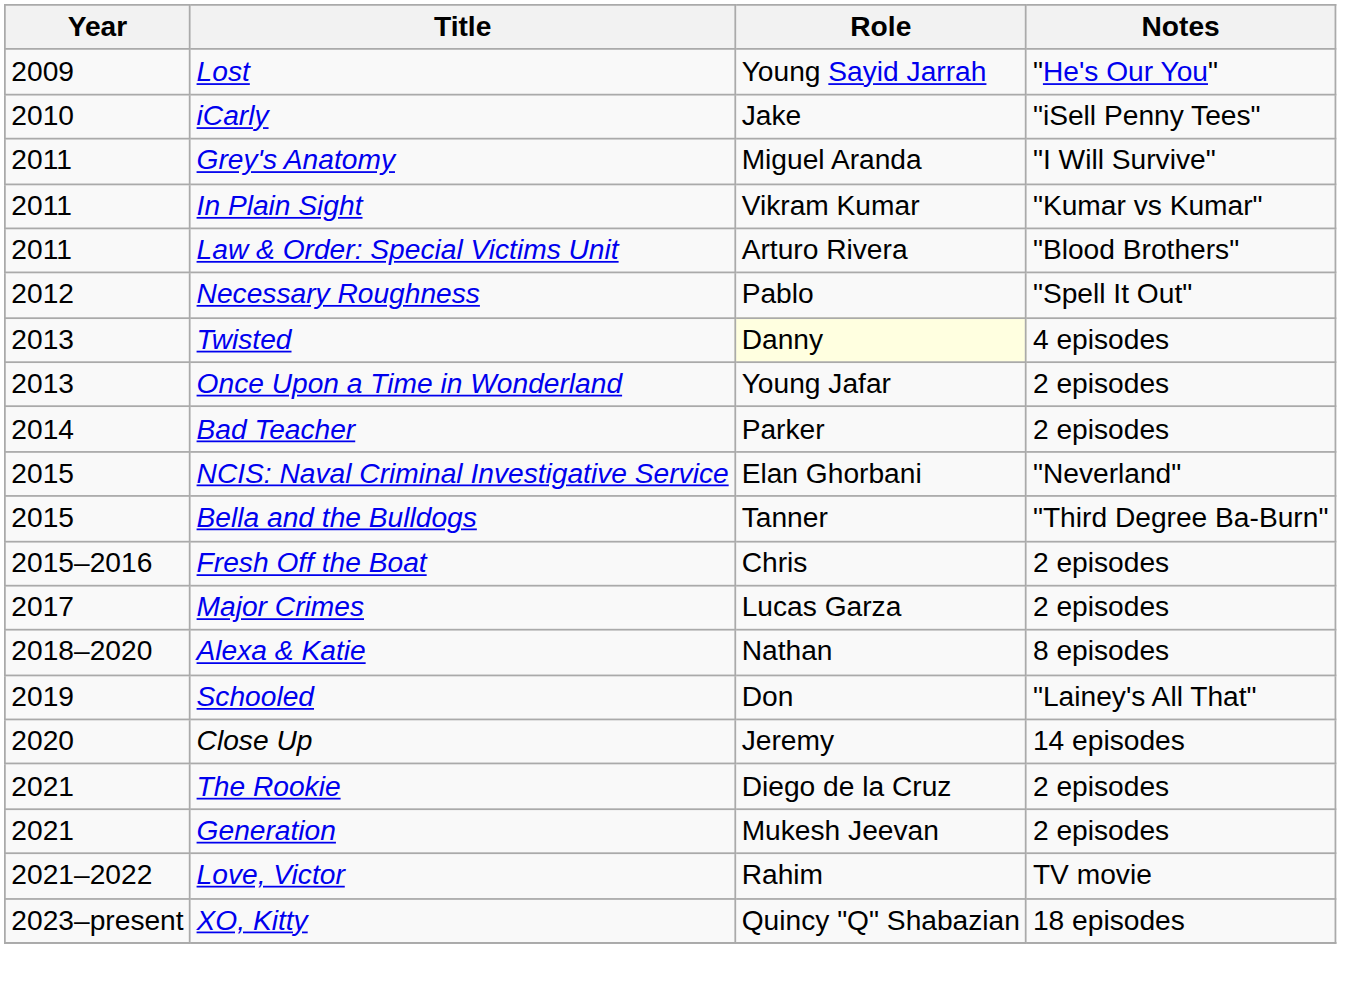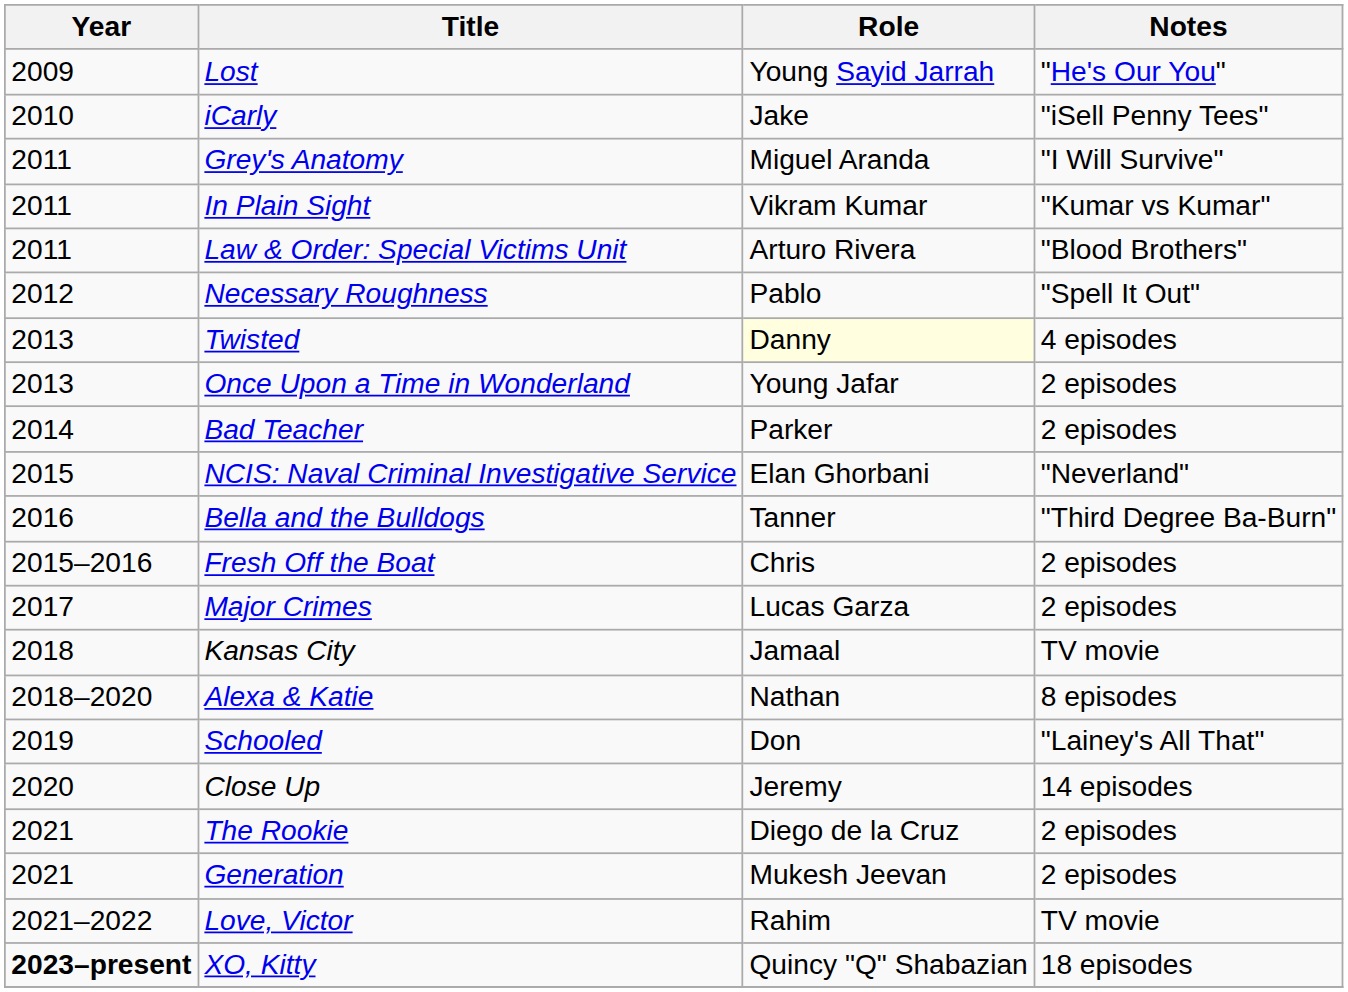 <table class="wikitable sortable">
 <tr>
 <th>Year</th>
 <th>Title</th>
 <th>Role</th>
 <th class="unsortable">Notes</th>
 </tr>
 <tr>
 <td>2009</td>
 <td><em><a href='#'>Lost</a></em></td>
 <td>Young <a href='#'>Sayid Jarrah</a></td>
 <td>"<a href='#'>He's Our You</a>"</td>
 </tr>
 <tr>
 <td>2010</td>
 <td><em><a href='#'>iCarly</a></em></td>
 <td>Jake</td>
 <td>"iSell Penny Tees"</td>
 </tr>
 <tr>
 <td>2011</td>
 <td><em><a href='#'>Grey's Anatomy</a></em></td>
 <td>Miguel Aranda</td>
 <td>"I Will Survive"</td>
 </tr>
 <tr>
 <td>2011</td>
 <td><em><a href='#'>In Plain Sight</a></em></td>
 <td>Vikram Kumar</td>
 <td>"Kumar vs Kumar"</td>
 </tr>
 <tr>
 <td>2011</td>
 <td><em><a href='#'>Law & Order: Special Victims Unit</a></em></td>
 <td>Arturo Rivera</td>
 <td>"Blood Brothers"</td>
 </tr>
 <tr>
 <td>2012</td>
 <td><em><a href='#'>Necessary Roughness</a></em></td>
 <td>Pablo</td>
 <td>"Spell It Out"</td>
 </tr>
 <tr>
 <td>2013</td>
 <td><em><a href='#'>Twisted</a></em></td>
 <td style="background: lightyellow;">Danny</td>
 <td>4 episodes</td>
 </tr>
 <tr>
 <td>2013</td>
 <td><em><a href='#'>Once Upon a Time in Wonderland</a></em></td>
 <td>Young Jafar</td>
 <td>2 episodes</td>
 </tr>
 <tr>
 <td>2014</td>
 <td><em><a href='#'>Bad Teacher</a></em></td>
 <td>Parker</td>
 <td>2 episodes</td>
 </tr>
 <tr>
 <td>2015</td>
 <td><em><a href='#'>NCIS: Naval Criminal Investigative Service</a></em></td>
 <td>Elan Ghorbani</td>
 <td>"Neverland"</td>
 </tr>
 <tr>
-<td>2015</td>
+<td>2016</td>
 <td><em><a href='#'>Bella and the Bulldogs</a></em></td>
 <td>Tanner</td>
 <td>"Third Degree Ba-Burn"</td>
 </tr>
 <tr>
 <td>2015–2016</td>
 <td><em><a href='#'>Fresh Off the Boat</a></em></td>
 <td>Chris</td>
 <td>2 episodes</td>
 </tr>
 <tr>
 <td>2017</td>
 <td><em><a href='#'>Major Crimes</a></em></td>
 <td>Lucas Garza</td>
 <td>2 episodes</td>
+</tr>
+<tr>
+<td>2018</td>
+<td><em>Kansas City</em></td>
+<td>Jamaal</td>
+<td>TV movie</td>
 </tr>
 <tr>
 <td>2018–2020</td>
 <td><em><a href='#'>Alexa & Katie</a></em></td>
 <td>Nathan</td>
 <td>8 episodes</td>
 </tr>
 <tr>
 <td>2019</td>
 <td><em><a href='#'>Schooled</a></em></td>
 <td>Don</td>
 <td>"Lainey's All That"</td>
 </tr>
 <tr>
 <td>2020</td>
 <td><em>Close Up</em></td>
 <td>Jeremy</td>
 <td>14 episodes</td>
 </tr>
 <tr>
 <td>2021</td>
 <td><em><a href='#'>The Rookie</a></em></td>
 <td>Diego de la Cruz</td>
 <td>2 episodes</td>
 </tr>
 <tr>
 <td>2021</td>
 <td><em><a href='#'>Generation</a></em></td>
 <td>Mukesh Jeevan</td>
 <td>2 episodes</td>
 </tr>
 <tr>
 <td>2021–2022</td>
 <td><em><a href='#'>Love, Victor</a></em></td>
 <td>Rahim</td>
 <td>TV movie</td>
 </tr>
 <tr>
-<td>2023–present</td>
+<td><strong>2023–present</strong></td>
 <td><em><a href='#'>XO, Kitty</a></em></td>
 <td>Quincy "Q" Shabazian</td>
 <td>18 episodes</td>
 </tr>
 <tr>
 </tr>
 </table>
